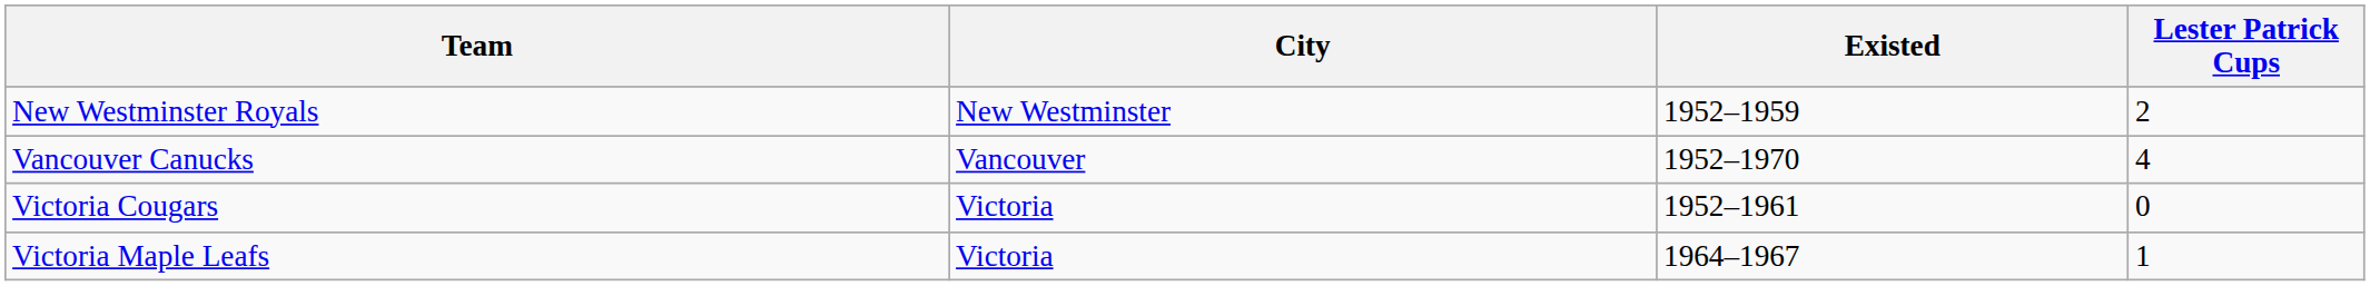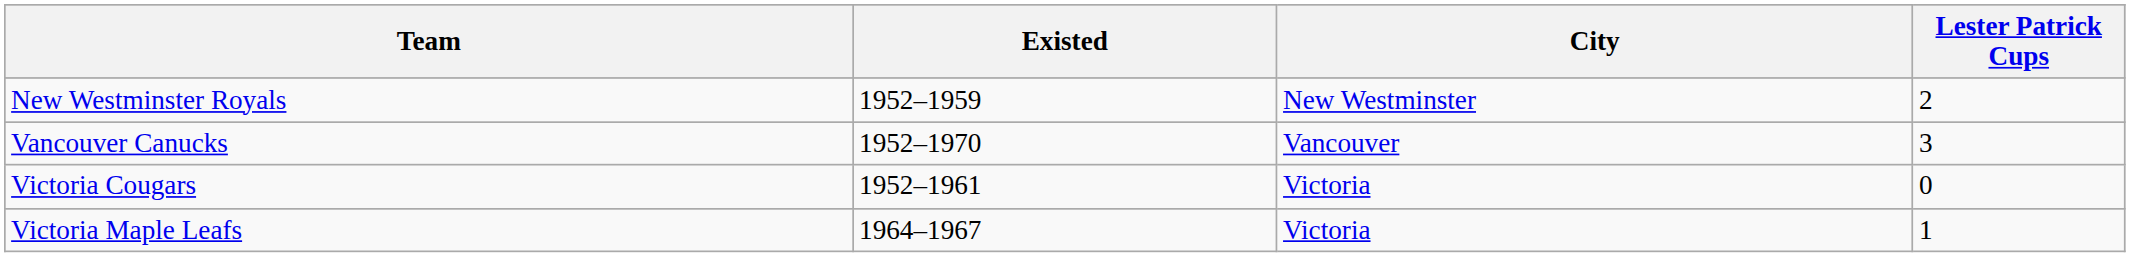 <table class="wikitable">
 <tr>
 <th bgcolor="#DDDDFF" width="20%">Team</th>
+<th bgcolor="#DDDDFF" width="10%">Existed</th>
 <th bgcolor="#DDDDFF" width="15%">City</th>
-<th bgcolor="#DDDDFF" width="10%">Existed</th>
 <th bgcolor="#DDDDFF" width="5%"><a href='#'>Lester Patrick Cups</a></th>
 </tr>
 <tr>
 <td><a href='#'>New Westminster Royals</a></td>
+<td>1952–1959</td>
 <td><a href='#'>New Westminster</a></td>
-<td>1952–1959</td>
 <td>2</td>
 </tr>
 <tr>
 <td><a href='#'>Vancouver Canucks</a></td>
+<td>1952–1970</td>
 <td><a href='#'>Vancouver</a></td>
-<td>1952–1970</td>
-<td>4</td>
+<td>3</td>
 </tr>
 <tr>
 <td><a href='#'>Victoria Cougars</a></td>
+<td>1952–1961</td>
 <td><a href='#'>Victoria</a></td>
-<td>1952–1961</td>
 <td>0</td>
 </tr>
 <tr>
 <td><a href='#'>Victoria Maple Leafs</a></td>
+<td>1964–1967</td>
 <td><a href='#'>Victoria</a></td>
-<td>1964–1967</td>
 <td>1</td>
 </tr>
 </table>
